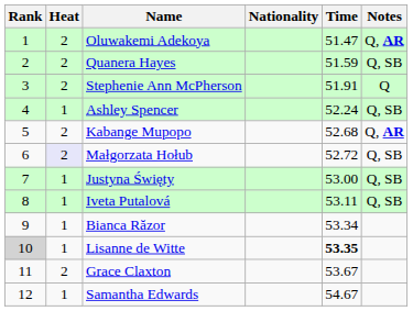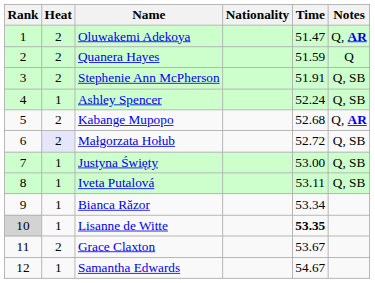 <table class="wikitable sortable" style="text-align:center">
 <tr>
 <th>Rank</th>
 <th>Heat</th>
 <th>Name</th>
 <th>Nationality</th>
 <th>Time</th>
 <th>Notes</th>
 </tr>
 <tr bgcolor=ccffcc>
 <td>1</td>
 <td>2</td>
 <td align=left><a href='#'>Oluwakemi Adekoya</a></td>
 <td align=left></td>
 <td>51.47</td>
 <td>Q, <strong><a href='#'>AR</a></strong></td>
 </tr>
 <tr bgcolor=ccffcc>
 <td>2</td>
 <td>2</td>
 <td align=left><a href='#'>Quanera Hayes</a></td>
 <td align=left></td>
 <td>51.59</td>
-<td>Q, SB</td>
+<td>Q</td>
 </tr>
 <tr bgcolor=ccffcc>
 <td>3</td>
 <td>2</td>
 <td align=left><a href='#'>Stephenie Ann McPherson</a></td>
 <td align=left></td>
 <td>51.91</td>
-<td>Q</td>
+<td>Q, SB</td>
 </tr>
 <tr bgcolor=ccffcc>
 <td>4</td>
 <td>1</td>
 <td align=left><a href='#'>Ashley Spencer</a></td>
 <td align=left></td>
 <td>52.24</td>
 <td>Q, SB</td>
 </tr>
 <tr>
 <td>5</td>
 <td>2</td>
 <td align=left><a href='#'>Kabange Mupopo</a></td>
 <td align=left></td>
 <td>52.68</td>
 <td>Q, <strong><a href='#'>AR</a></strong></td>
 </tr>
 <tr>
 <td>6</td>
 <td style="background: lavender;">2</td>
 <td align=left><a href='#'>Małgorzata Hołub</a></td>
 <td align=left></td>
 <td>52.72</td>
 <td>Q, SB</td>
 </tr>
 <tr bgcolor=ccffcc>
 <td>7</td>
 <td>1</td>
 <td align=left><a href='#'>Justyna Święty</a></td>
 <td align=left></td>
 <td>53.00</td>
 <td>Q, SB</td>
 </tr>
 <tr bgcolor=ccffcc>
 <td>8</td>
 <td>1</td>
 <td align=left><a href='#'>Iveta Putalová</a></td>
 <td align=left></td>
 <td>53.11</td>
 <td>Q, SB</td>
 </tr>
 <tr>
 <td>9</td>
 <td>1</td>
 <td align=left><a href='#'>Bianca Răzor</a></td>
 <td align=left></td>
 <td>53.34</td>
 <td></td>
 </tr>
 <tr>
 <td style="background: lightgrey;">10</td>
 <td>1</td>
 <td align=left><a href='#'>Lisanne de Witte</a></td>
 <td align=left></td>
 <td><strong>53.35</strong></td>
 <td></td>
 </tr>
 <tr>
 <td>11</td>
 <td>2</td>
 <td align=left><a href='#'>Grace Claxton</a></td>
 <td align=left></td>
 <td>53.67</td>
 <td></td>
 </tr>
 <tr>
 <td>12</td>
 <td>1</td>
 <td align=left><a href='#'>Samantha Edwards</a></td>
 <td align=left></td>
 <td>54.67</td>
 <td></td>
 </tr>
 </table>
